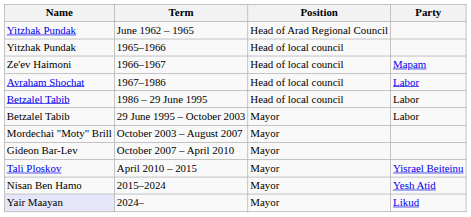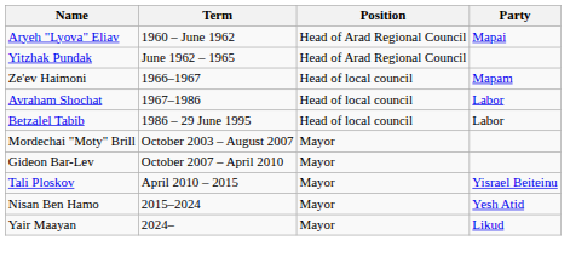 <table class="wikitable">
 <tr>
 <th>Name</th>
 <th>Term</th>
 <th>Position</th>
 <th>Party</th>
 </tr>
 <tr>
+<td><a href='#'>Aryeh "Lyova" Eliav</a></td>
+<td>1960 – June 1962</td>
+<td>Head of Arad Regional Council</td>
+<td><a href='#'>Mapai</a></td>
+</tr>
+<tr>
 <td><a href='#'>Yitzhak Pundak</a></td>
 <td>June 1962 – 1965</td>
 <td>Head of Arad Regional Council</td>
-<td></td>
-</tr>
-<tr>
-<td>Yitzhak Pundak</td>
-<td>1965–1966</td>
-<td>Head of local council</td>
 <td></td>
 </tr>
 <tr>
 <td>Ze'ev Haimoni</td>
 <td>1966–1967</td>
 <td>Head of local council</td>
 <td><a href='#'>Mapam</a></td>
 </tr>
 <tr>
 <td><a href='#'>Avraham Shochat</a></td>
 <td>1967–1986</td>
 <td>Head of local council</td>
 <td><a href='#'>Labor</a></td>
 </tr>
 <tr>
 <td><a href='#'>Betzalel Tabib</a></td>
 <td>1986 – 29 June 1995</td>
 <td>Head of local council</td>
-<td>Labor</td>
-</tr>
-<tr>
-<td>Betzalel Tabib</td>
-<td>29 June 1995 – October 2003</td>
-<td>Mayor</td>
 <td>Labor</td>
 </tr>
 <tr>
 <td>Mordechai "Moty" Brill</td>
 <td>October 2003 – August 2007</td>
 <td>Mayor</td>
 <td></td>
 </tr>
 <tr>
 <td>Gideon Bar-Lev</td>
 <td>October 2007 – April 2010</td>
 <td>Mayor</td>
 <td></td>
 </tr>
 <tr>
 <td><a href='#'>Tali Ploskov</a></td>
 <td>April 2010 – 2015</td>
 <td>Mayor</td>
 <td><a href='#'>Yisrael Beiteinu</a></td>
 </tr>
 <tr>
 <td>Nisan Ben Hamo</td>
 <td>2015–2024</td>
 <td>Mayor</td>
 <td><a href='#'>Yesh Atid</a></td>
 </tr>
 <tr>
-<td style="background: lavender;">Yair Maayan</td>
+<td>Yair Maayan</td>
 <td>2024–</td>
 <td>Mayor</td>
 <td><a href='#'>Likud</a></td>
 </tr>
 </table>
